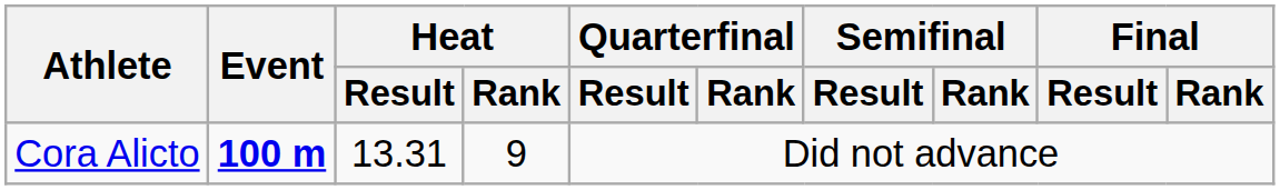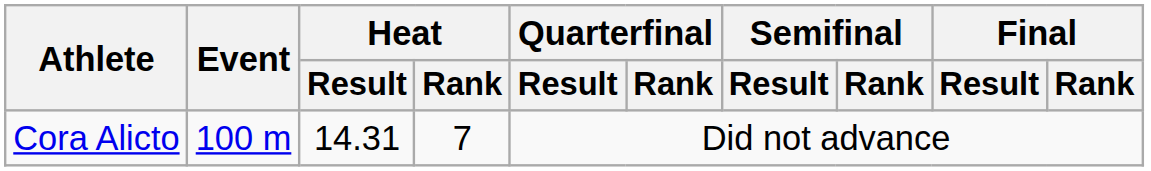 <table class=wikitable style="font-size:90%">
 <tr>
 <th rowspan="2">Athlete</th>
 <th rowspan="2">Event</th>
 <th colspan="2">Heat</th>
 <th colspan="2">Quarterfinal</th>
 <th colspan="2">Semifinal</th>
 <th colspan="2">Final</th>
 </tr>
 <tr style="font-size:95%">
 <th>Result</th>
 <th>Rank</th>
 <th>Result</th>
 <th>Rank</th>
 <th>Result</th>
 <th>Rank</th>
 <th>Result</th>
 <th>Rank</th>
 </tr>
 <tr align=center>
 <td align=left><a href='#'>Cora Alicto</a></td>
-<td align=left><strong><a href='#'>100 m</a></strong></td>
-<td>13.31</td>
-<td>9</td>
+<td align=left><a href='#'>100 m</a></td>
+<td>14.31</td>
+<td>7</td>
 <td colspan=6>Did not advance</td>
 </tr>
 </table>
